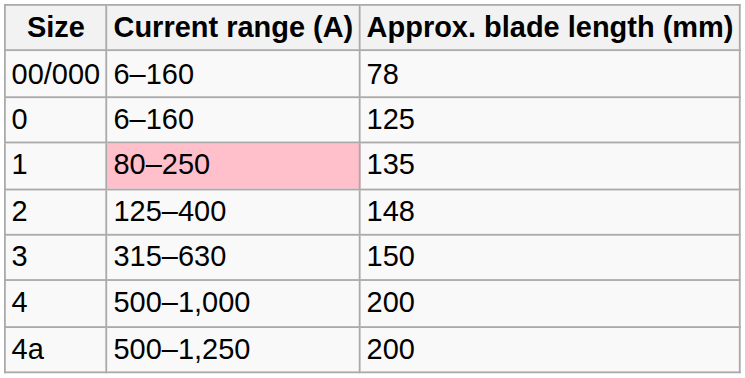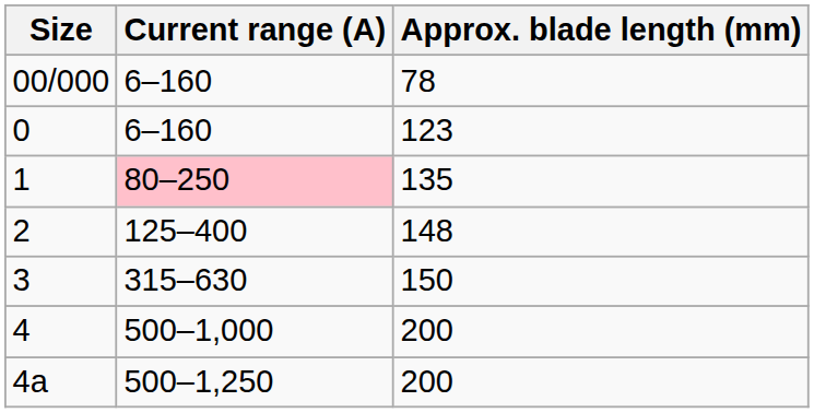 <table class= "wikitable">
 <tr>
 <th>Size</th>
 <th>Current range (A)</th>
 <th>Approx. blade length (mm)</th>
 </tr>
 <tr>
 <td>00/000</td>
 <td>6–160</td>
 <td>78</td>
 </tr>
 <tr>
 <td>0</td>
 <td>6–160</td>
-<td>125</td>
+<td>123</td>
 </tr>
 <tr>
 <td>1</td>
 <td style="background: pink;">80–250</td>
 <td>135</td>
 </tr>
 <tr>
 <td>2</td>
 <td>125–400</td>
 <td>148</td>
 </tr>
 <tr>
 <td>3</td>
 <td>315–630</td>
 <td>150</td>
 </tr>
 <tr>
 <td>4</td>
 <td>500–1,000</td>
 <td>200</td>
 </tr>
 <tr>
 <td>4a</td>
 <td>500–1,250</td>
 <td>200</td>
 </tr>
 </table>
